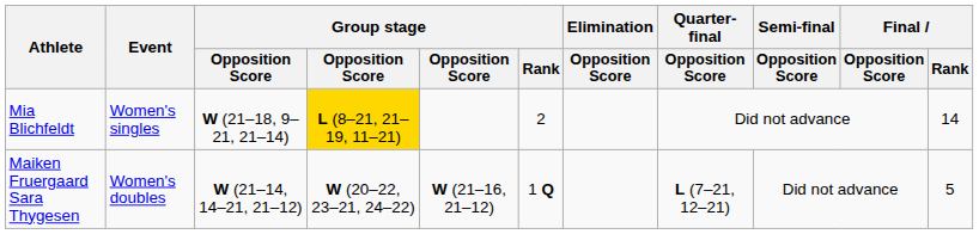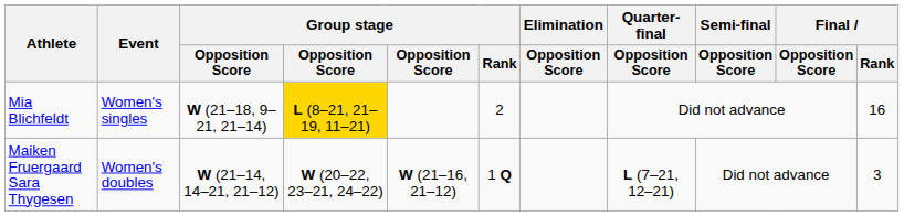 <table class="wikitable" style="font-size:90%">
 <tr>
 <th rowspan="2">Athlete</th>
 <th rowspan="2">Event</th>
 <th colspan="4">Group stage</th>
 <th>Elimination</th>
 <th>Quarter-final</th>
 <th>Semi-final</th>
 <th colspan="2">Final / </th>
 </tr>
 <tr style="font-size:95%">
 <th>Opposition<br>Score</th>
 <th>Opposition<br>Score</th>
 <th>Opposition<br>Score</th>
 <th>Rank</th>
 <th>Opposition<br>Score</th>
 <th>Opposition<br>Score</th>
 <th>Opposition<br>Score</th>
 <th>Opposition<br>Score</th>
 <th>Rank</th>
 </tr>
 <tr align="center">
 <td align="left"><a href='#'>Mia Blichfeldt</a></td>
 <td align="left"><a href='#'>Women's singles</a></td>
 <td><br><strong>W</strong> (21–18, 9–21, 21–14)</td>
 <td style="background: gold;"><br><strong>L</strong> (8–21, 21–19, 11–21)</td>
 <td></td>
 <td>2</td>
 <td></td>
 <td colspan=3>Did not advance</td>
-<td>14</td>
+<td>16</td>
 </tr>
 <tr align="center">
 <td align="left"><a href='#'>Maiken Fruergaard</a><br><a href='#'>Sara Thygesen</a></td>
 <td align="left"><a href='#'>Women's doubles</a></td>
 <td><br><strong>W</strong> (21–14, 14–21, 21–12)</td>
 <td><br><strong>W</strong> (20–22, 23–21, 24–22)</td>
 <td><br><strong>W</strong> (21–16, 21–12)</td>
 <td>1 <strong>Q</strong></td>
 <td></td>
 <td><br><strong>L</strong> (7–21, 12–21)</td>
 <td colspan="2">Did not advance</td>
-<td>5</td>
+<td>3</td>
 </tr>
 </table>
